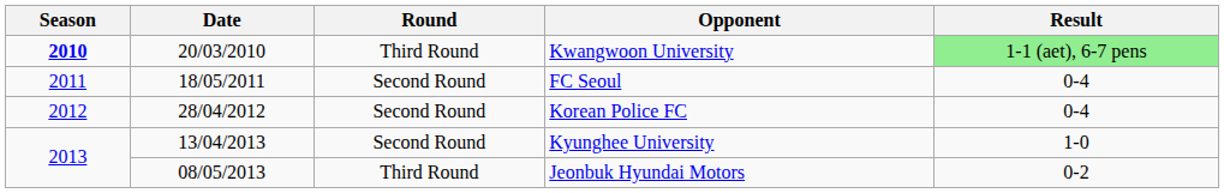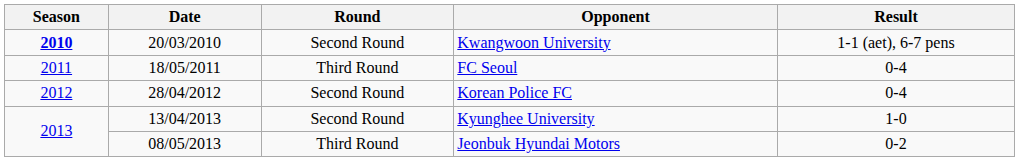 <table class="wikitable" | width=80%>
 <tr>
 <th>Season</th>
 <th>Date</th>
 <th>Round</th>
 <th>Opponent</th>
 <th>Result</th>
 </tr>
 <tr>
 <td rowspan="1" align=center><strong><a href='#'>2010</a></strong></td>
 <td align=center>20/03/2010</td>
-<td align=center>Third Round</td>
+<td align=center>Second Round</td>
 <td><a href='#'>Kwangwoon University</a></td>
-<td align=center style="background: lightgreen;">1-1 (aet), 6-7 pens</td>
+<td align=center>1-1 (aet), 6-7 pens</td>
 </tr>
 <tr>
 <td rowspan="1" align=center><a href='#'>2011</a></td>
 <td align=center>18/05/2011</td>
-<td align=center>Second Round</td>
+<td align=center>Third Round</td>
 <td><a href='#'>FC Seoul</a></td>
 <td align=center>0-4</td>
 </tr>
 <tr>
 <td rowspan="1" align=center><a href='#'>2012</a></td>
 <td align=center>28/04/2012</td>
 <td align=center>Second Round</td>
 <td><a href='#'>Korean Police FC</a></td>
 <td align=center>0-4</td>
 </tr>
 <tr>
 <td rowspan="2" align=center><a href='#'>2013</a></td>
 <td align=center>13/04/2013</td>
 <td align=center>Second Round</td>
 <td><a href='#'>Kyunghee University</a></td>
 <td align=center>1-0</td>
 </tr>
 <tr>
 <td align=center>08/05/2013</td>
 <td align=center>Third Round</td>
 <td><a href='#'>Jeonbuk Hyundai Motors</a></td>
 <td align=center>0-2</td>
 </tr>
 </table>
